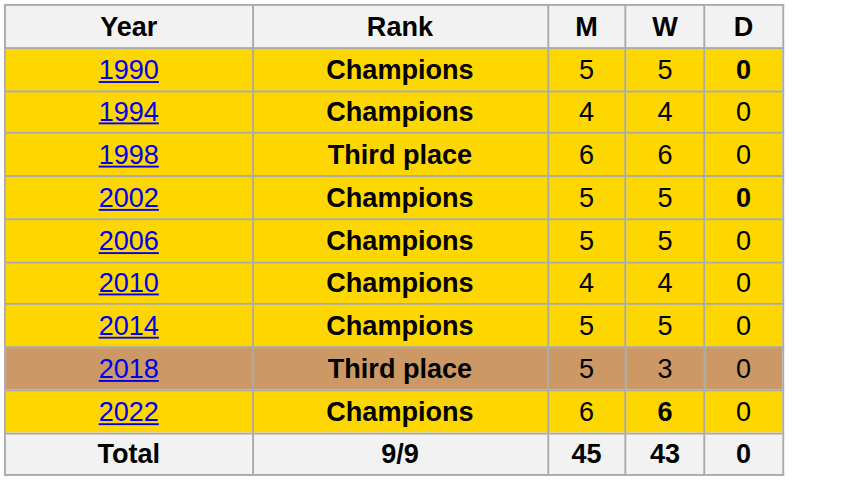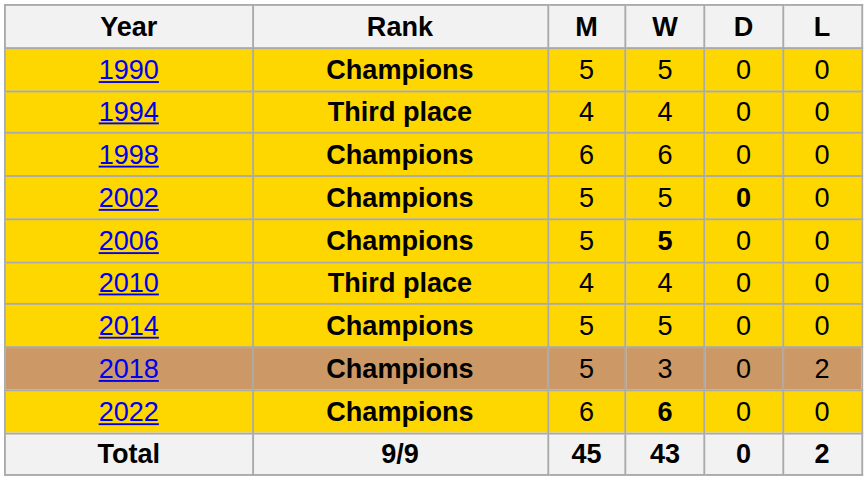 <table class="wikitable" style="text-align: center;font-size:90%;">
 <tr>
 <th width=125>Year</th>
 <th width=150>Rank</th>
 <th width=35>M</th>
 <th width=35>W</th>
 <th width=35>D</th>
+<th width=35>L</th>
 </tr>
 <tr bgcolor=gold>
 <td> <a href='#'>1990</a></td>
 <td><strong>Champions</strong></td>
 <td>5</td>
 <td>5</td>
-<td><strong>0</strong></td>
+<td>0</td>
+<td>0</td>
 </tr>
 <tr bgcolor=gold>
 <td> <a href='#'>1994</a></td>
-<td><strong>Champions</strong></td>
+<td><strong>Third place</strong></td>
 <td>4</td>
 <td>4</td>
+<td>0</td>
 <td>0</td>
 </tr>
 <tr bgcolor=gold>
 <td> <a href='#'>1998</a></td>
-<td><strong>Third place</strong></td>
+<td><strong>Champions</strong></td>
 <td>6</td>
 <td>6</td>
+<td>0</td>
 <td>0</td>
 </tr>
 <tr bgcolor=gold>
 <td> <a href='#'>2002</a></td>
 <td><strong>Champions</strong></td>
 <td>5</td>
 <td>5</td>
 <td><strong>0</strong></td>
+<td>0</td>
 </tr>
 <tr bgcolor=gold>
 <td> <a href='#'>2006</a></td>
 <td><strong>Champions</strong></td>
 <td>5</td>
-<td>5</td>
+<td><strong>5</strong></td>
+<td>0</td>
 <td>0</td>
 </tr>
 <tr bgcolor=gold>
 <td> <a href='#'>2010</a></td>
-<td><strong>Champions</strong></td>
+<td><strong>Third place</strong></td>
 <td>4</td>
 <td>4</td>
+<td>0</td>
 <td>0</td>
 </tr>
 <tr bgcolor=gold>
 <td> <a href='#'>2014</a></td>
 <td><strong>Champions</strong></td>
 <td>5</td>
 <td>5</td>
 <td>0</td>
+<td>0</td>
 </tr>
 <tr bgcolor=#cc9966>
 <td> <a href='#'>2018</a></td>
-<td><strong>Third place</strong></td>
+<td><strong>Champions</strong></td>
 <td>5</td>
 <td>3</td>
 <td>0</td>
+<td>2</td>
 </tr>
 <tr bgcolor=gold>
 <td> <a href='#'>2022</a></td>
 <td><strong>Champions</strong></td>
 <td>6</td>
 <td><strong>6</strong></td>
+<td>0</td>
 <td>0</td>
 </tr>
 <tr>
 <th>Total</th>
 <th>9/9</th>
 <th>45</th>
 <th>43</th>
 <th>0</th>
+<th>2</th>
 </tr>
 </table>
